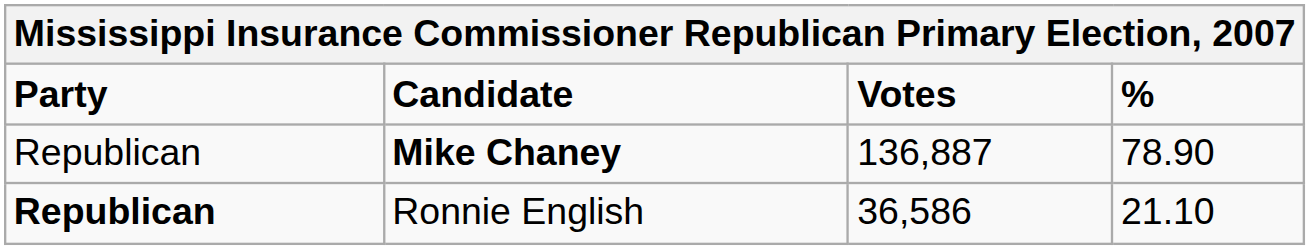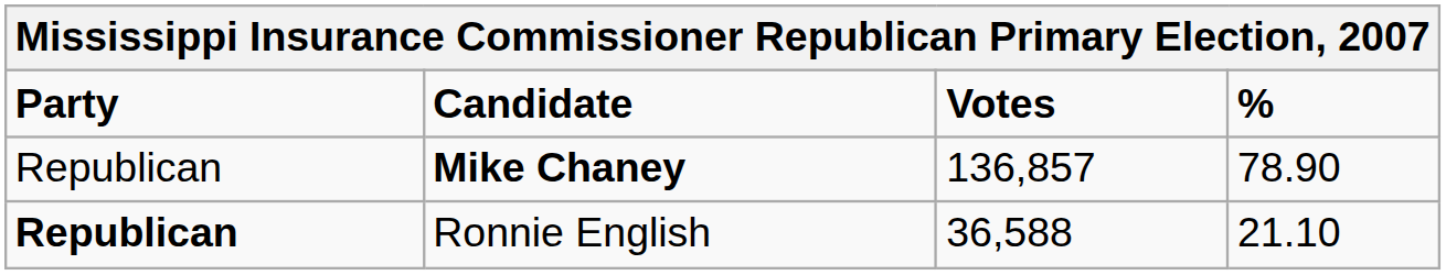 <table class="wikitable">
 <tr>
 <th colspan="4">Mississippi Insurance Commissioner Republican Primary Election, 2007</th>
 </tr>
 <tr>
 <td><strong>Party</strong></td>
 <td><strong>Candidate</strong></td>
 <td><strong>Votes</strong></td>
 <td><strong>%</strong></td>
 </tr>
 <tr>
 <td>Republican</td>
 <td><strong>Mike Chaney</strong></td>
-<td>136,887</td>
+<td>136,857</td>
 <td>78.90</td>
 </tr>
 <tr>
 <td><strong>Republican</strong></td>
 <td>Ronnie English</td>
-<td>36,586</td>
+<td>36,588</td>
 <td>21.10</td>
 </tr>
 </table>
